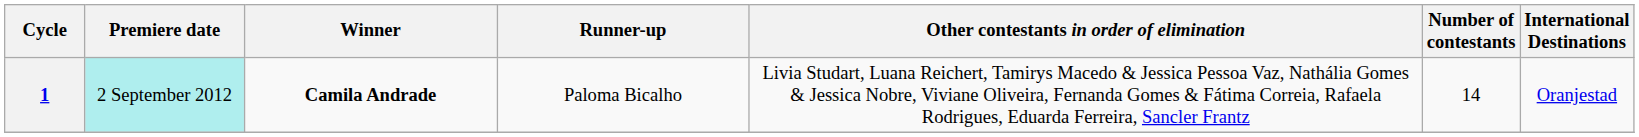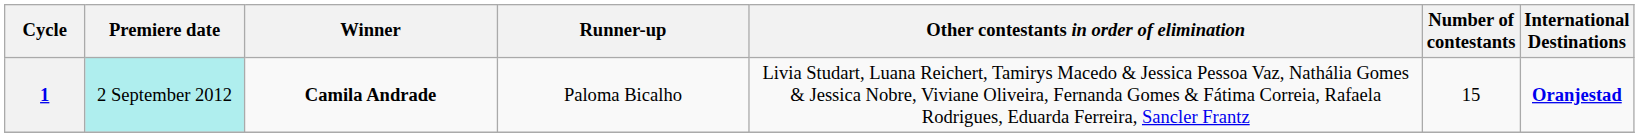 <table class="wikitable" style="font-size:90%; width:100%; text-align: center;">
 <tr>
 <th style="width:5%;">Cycle</th>
 <th style="width:10%;">Premiere date</th>
 <th width=16%>Winner</th>
 <th width=16%>Runner-up</th>
 <th style="width:43%;">Other contestants <em>in order of elimination</em></th>
 <th style="width:3%;">Number of contestants</th>
 <th style="width:8%;">International Destinations</th>
 </tr>
 <tr>
 <th><strong><a href='#'>1</a></strong></th>
 <td style="background: paleturquoise;">2 September 2012</td>
 <td><strong>Camila Andrade</strong></td>
 <td>Paloma Bicalho</td>
 <td>Livia Studart, Luana Reichert, Tamirys Macedo & Jessica Pessoa Vaz, Nathália Gomes & Jessica Nobre, Viviane Oliveira, Fernanda Gomes & Fátima Correia, Rafaela Rodrigues, Eduarda Ferreira, <a href='#'>Sancler Frantz</a></td>
-<td>14</td>
-<td><a href='#'>Oranjestad</a></td>
+<td>15</td>
+<td><strong><a href='#'>Oranjestad</a></strong></td>
 </tr>
 <tr>
 </tr>
 </table>
